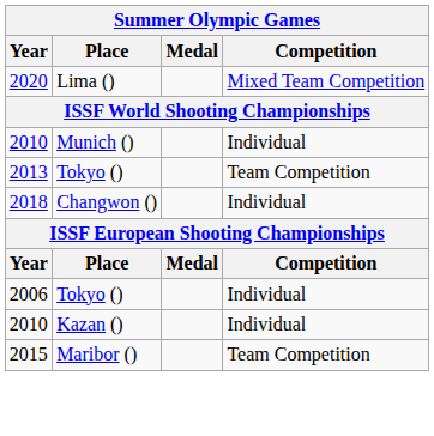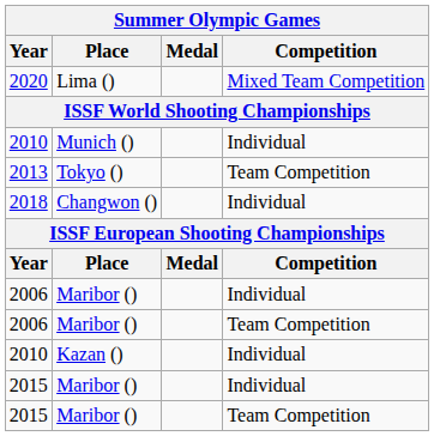 <table class="wikitable sortable" style="margin:1em auto;">
 <tr>
 <th colspan="4"><a href='#'>Summer Olympic Games</a></th>
 </tr>
 <tr>
 <th>Year</th>
 <th>Place</th>
 <th>Medal</th>
 <th>Competition</th>
 </tr>
 <tr>
 <td><a href='#'>2020</a></td>
 <td>Lima ()</td>
 <td></td>
 <td><a href='#'>Mixed Team Competition</a></td>
 </tr>
 <tr>
 <th colspan="4"><a href='#'>ISSF World Shooting Championships</a></th>
 </tr>
 <tr>
 <td><a href='#'>2010</a></td>
 <td><a href='#'>Munich</a> ()</td>
 <td></td>
 <td>Individual</td>
 </tr>
 <tr>
 <td><a href='#'>2013</a></td>
 <td><a href='#'>Tokyo</a> ()</td>
 <td></td>
 <td>Team Competition</td>
 </tr>
 <tr>
 <td><a href='#'>2018</a></td>
 <td><a href='#'>Changwon</a> ()</td>
 <td></td>
 <td>Individual</td>
 </tr>
 <tr>
 <th colspan="4"><a href='#'>ISSF European Shooting Championships</a></th>
 </tr>
 <tr>
 <th>Year</th>
 <th>Place</th>
 <th>Medal</th>
 <th>Competition</th>
 </tr>
 <tr>
 <td>2006</td>
-<td><a href='#'>Tokyo</a> ()</td>
+<td><a href='#'>Maribor</a> ()</td>
 <td></td>
 <td>Individual</td>
+</tr>
+<tr>
+<td>2006</td>
+<td><a href='#'>Maribor</a> ()</td>
+<td></td>
+<td>Team Competition</td>
 </tr>
 <tr>
 <td>2010</td>
 <td><a href='#'>Kazan</a> ()</td>
 <td></td>
 <td>Individual</td>
 </tr>
 <tr>
 <td>2015</td>
 <td><a href='#'>Maribor</a> ()</td>
 <td></td>
+<td>Individual</td>
+</tr>
+<tr>
+<td>2015</td>
+<td><a href='#'>Maribor</a> ()</td>
+<td></td>
 <td>Team Competition</td>
 </tr>
 </table>
